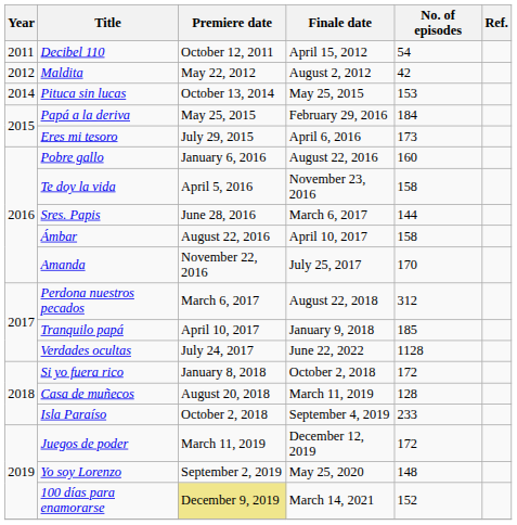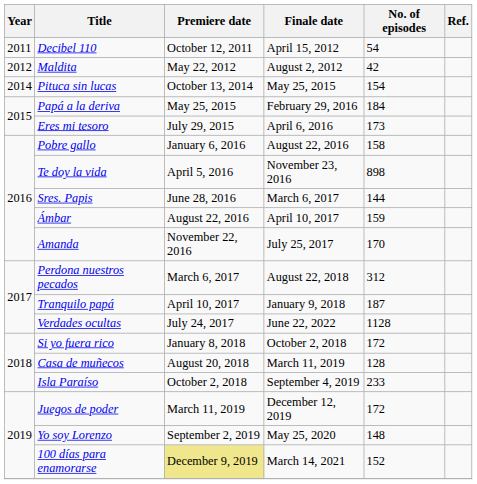 <table class="wikitable">
 <tr>
 <th>Year</th>
 <th>Title</th>
 <th>Premiere date</th>
 <th>Finale date</th>
 <th>No. of episodes</th>
 <th>Ref.</th>
 </tr>
 <tr>
 <td>2011</td>
 <td><em><a href='#'>Decibel 110</a></em></td>
 <td>October 12, 2011</td>
 <td>April 15, 2012</td>
 <td>54</td>
 <td></td>
 </tr>
 <tr>
 <td>2012</td>
 <td><em><a href='#'>Maldita</a></em></td>
 <td>May 22, 2012</td>
 <td>August 2, 2012</td>
 <td>42</td>
 <td></td>
 </tr>
 <tr>
 <td>2014</td>
 <td><em><a href='#'>Pituca sin lucas</a></em></td>
 <td>October 13, 2014</td>
 <td>May 25, 2015</td>
-<td>153</td>
+<td>154</td>
 <td></td>
 </tr>
 <tr>
 <td rowspan="2">2015</td>
 <td><em><a href='#'>Papá a la deriva</a></em></td>
 <td>May 25, 2015</td>
 <td>February 29, 2016</td>
 <td>184</td>
 <td></td>
 </tr>
 <tr>
 <td><em><a href='#'>Eres mi tesoro</a></em></td>
 <td>July 29, 2015</td>
 <td>April 6, 2016</td>
 <td>173</td>
 <td></td>
 </tr>
 <tr>
 <td rowspan="5">2016</td>
 <td><em><a href='#'>Pobre gallo</a></em></td>
 <td>January 6, 2016</td>
 <td>August 22, 2016</td>
-<td>160</td>
+<td>158</td>
 <td></td>
 </tr>
 <tr>
 <td><em><a href='#'>Te doy la vida</a></em></td>
 <td>April 5, 2016</td>
 <td>November 23, 2016</td>
-<td>158</td>
+<td>898</td>
 <td></td>
 </tr>
 <tr>
 <td><em><a href='#'>Sres. Papis</a></em></td>
 <td>June 28, 2016</td>
 <td>March 6, 2017</td>
 <td>144</td>
 <td></td>
 </tr>
 <tr>
 <td><em><a href='#'>Ámbar</a></em></td>
 <td>August 22, 2016</td>
 <td>April 10, 2017</td>
-<td>158</td>
+<td>159</td>
 <td></td>
 </tr>
 <tr>
 <td><em><a href='#'>Amanda</a></em></td>
 <td>November 22, 2016</td>
 <td>July 25, 2017</td>
 <td>170</td>
 <td></td>
 </tr>
 <tr>
 <td rowspan="3">2017</td>
 <td><em><a href='#'>Perdona nuestros pecados</a></em></td>
 <td>March 6, 2017</td>
 <td>August 22, 2018</td>
 <td>312</td>
 <td></td>
 </tr>
 <tr>
 <td><em><a href='#'>Tranquilo papá</a></em></td>
 <td>April 10, 2017</td>
 <td>January 9, 2018</td>
-<td>185</td>
+<td>187</td>
 <td></td>
 </tr>
 <tr>
 <td><em><a href='#'>Verdades ocultas</a></em></td>
 <td>July 24, 2017</td>
 <td>June 22, 2022</td>
 <td>1128</td>
 <td></td>
 </tr>
 <tr>
 <td rowspan="3">2018</td>
 <td><em><a href='#'>Si yo fuera rico</a></em></td>
 <td>January 8, 2018</td>
 <td>October 2, 2018</td>
 <td>172</td>
 <td></td>
 </tr>
 <tr>
 <td><em><a href='#'>Casa de muñecos</a></em></td>
 <td>August 20, 2018</td>
 <td>March 11, 2019</td>
 <td>128</td>
 <td></td>
 </tr>
 <tr>
 <td><em><a href='#'>Isla Paraíso</a></em></td>
 <td>October 2, 2018</td>
 <td>September 4, 2019</td>
 <td>233</td>
 <td></td>
 </tr>
 <tr>
 <td rowspan="3">2019</td>
 <td><em><a href='#'>Juegos de poder</a></em></td>
 <td>March 11, 2019</td>
 <td>December 12, 2019</td>
 <td>172</td>
 <td></td>
 </tr>
 <tr>
 <td><em><a href='#'>Yo soy Lorenzo</a></em></td>
 <td>September 2, 2019</td>
 <td>May 25, 2020</td>
 <td>148</td>
 <td></td>
 </tr>
 <tr>
 <td><em><a href='#'>100 días para enamorarse</a></em></td>
 <td style="background: khaki;">December 9, 2019</td>
 <td>March 14, 2021</td>
 <td>152</td>
 <td></td>
 </tr>
 <tr>
 </tr>
 </table>
